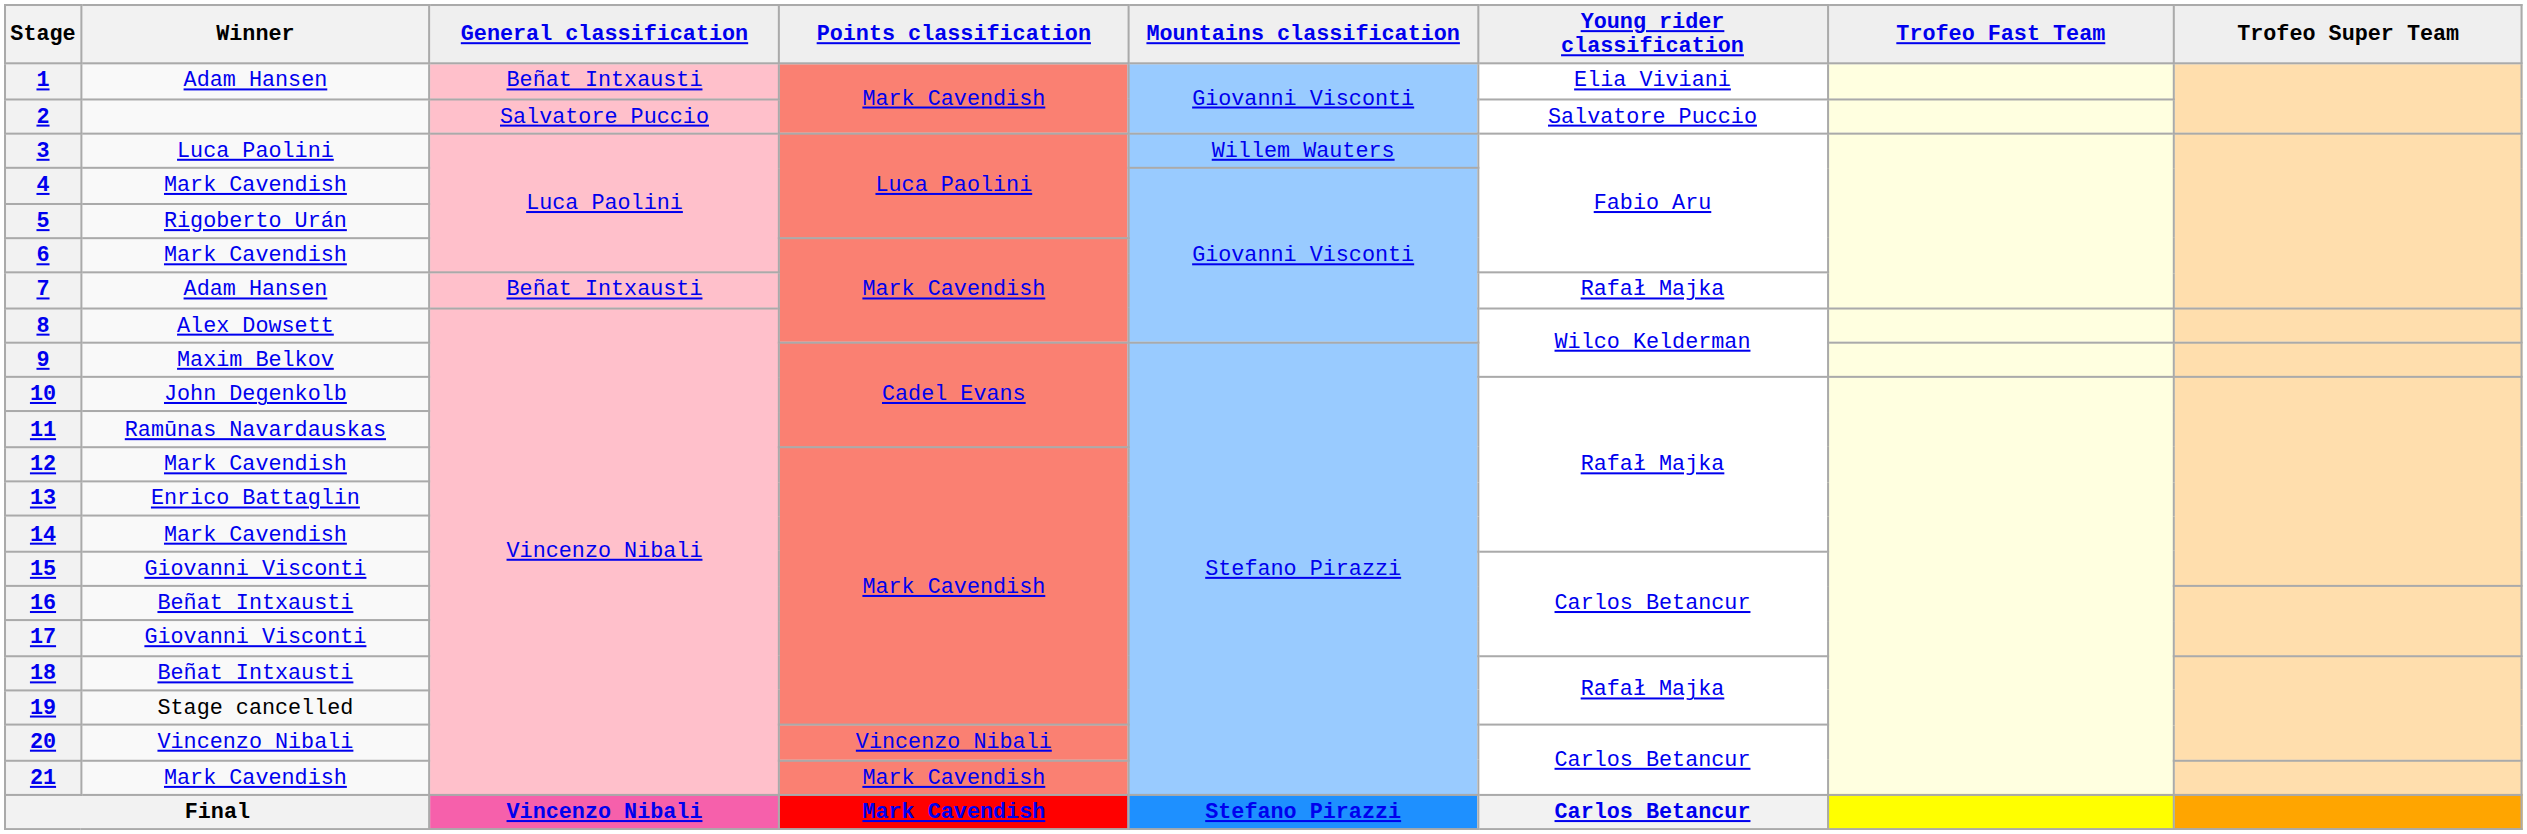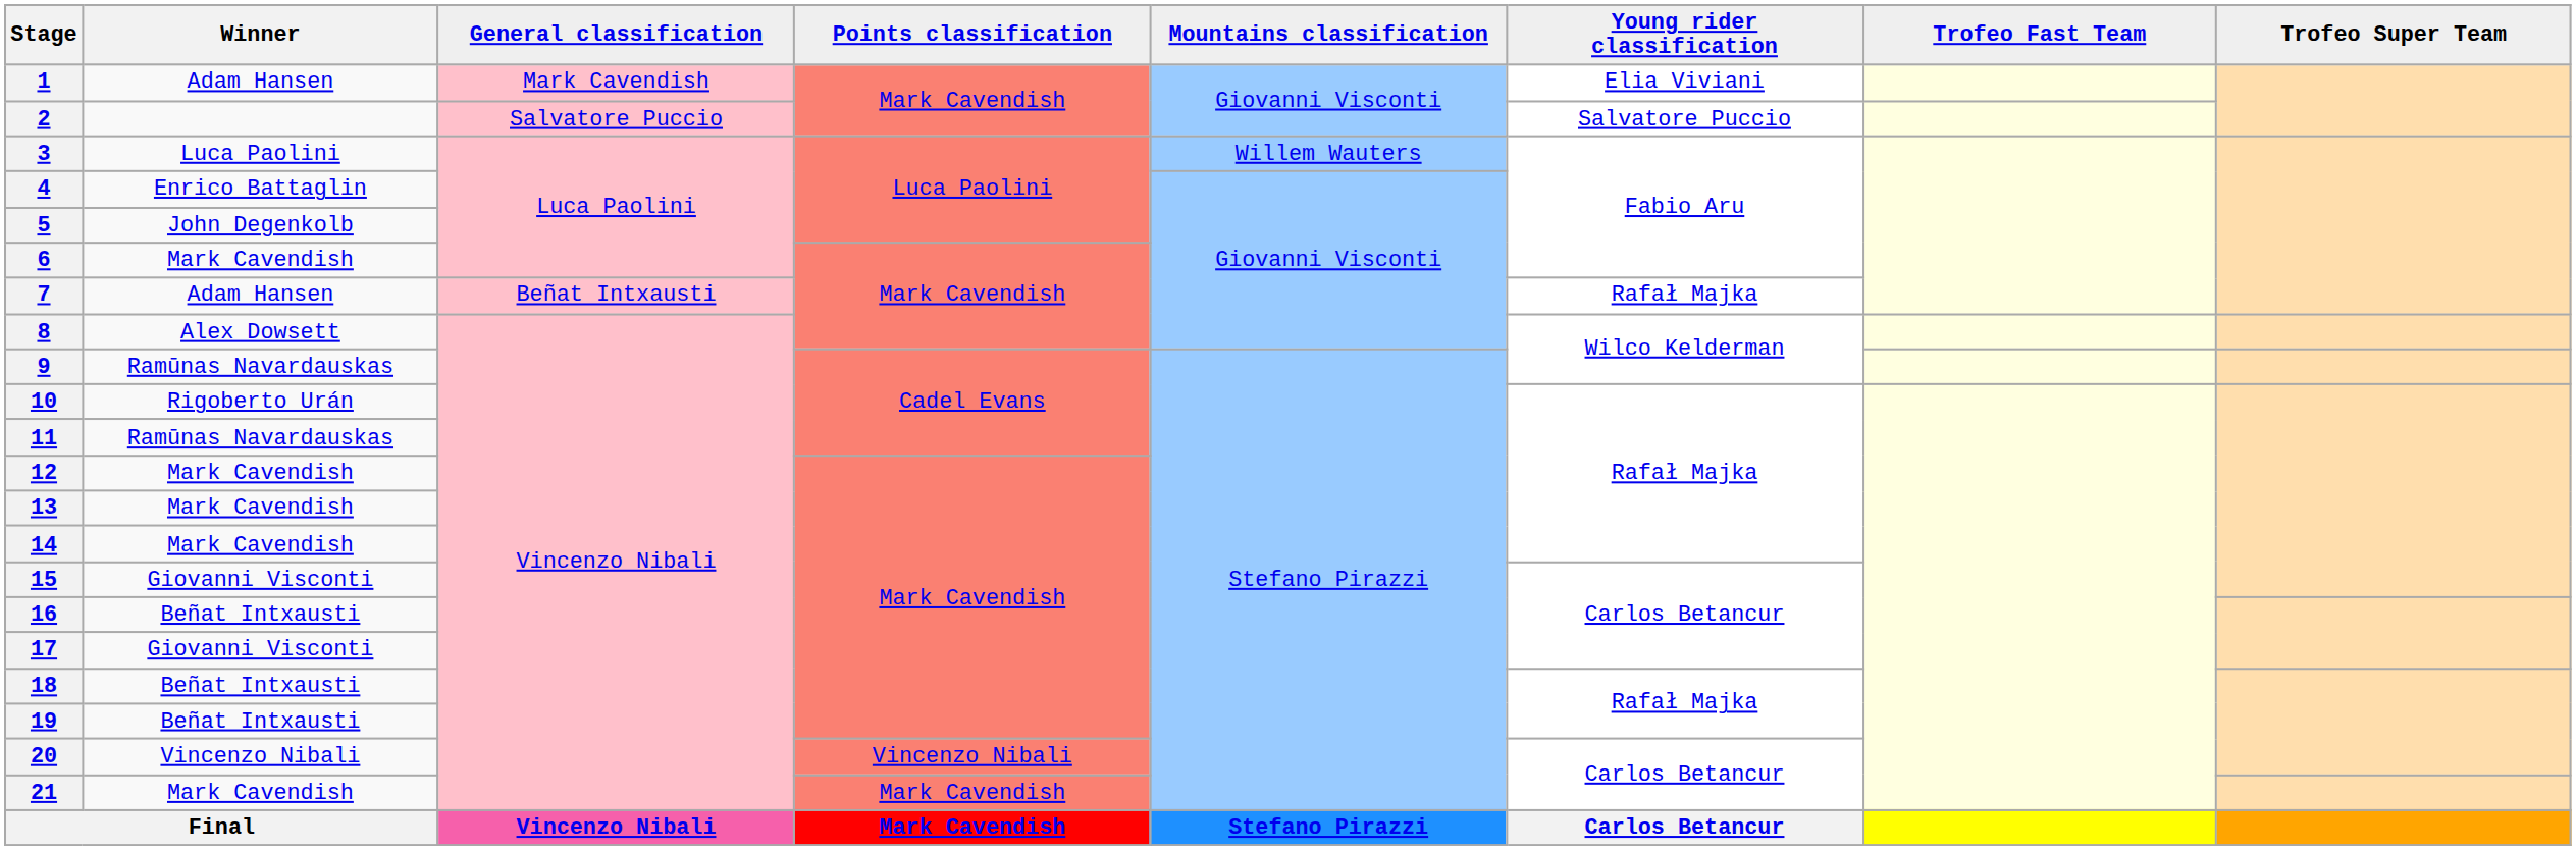 <table class="wikitable" style="text-align: center; font-size:smaller;">
 <tr style="background:#efefef;">
 <th style="width:1%;">Stage</th>
 <th style="width:14%;">Winner</th>
 <th style="background:#efefef; width:14%;"><a href='#'>General classification</a><br></th>
 <th style="background:#efefef; width:14%;"><a href='#'>Points classification</a><br></th>
 <th style="background:#efefef; width:14%;"><a href='#'>Mountains classification</a><br></th>
 <th style="background:#efefef; width:14%;"><a href='#'>Young rider classification</a><br></th>
 <th style="background:#efefef; width:14%;"><a href='#'>Trofeo Fast Team</a></th>
 <th style="background:#efefef; width:14%;">Trofeo Super Team</th>
 </tr>
 <tr>
 <th><a href='#'>1</a></th>
 <td><a href='#'>Adam Hansen</a></td>
-<td style="background:pink;"><a href='#'>Beñat Intxausti</a></td>
+<td style="background:pink;"><a href='#'>Mark Cavendish</a></td>
 <td style="background:salmon" rowspan="2"><a href='#'>Mark Cavendish</a></td>
 <td style="background:#99CBFF;" rowspan="2"><a href='#'>Giovanni Visconti</a></td>
 <td style="background:white;"><a href='#'>Elia Viviani</a></td>
 <td style="background:lightyellow;"></td>
 <td style="background:navajowhite;" rowspan=2></td>
 </tr>
 <tr>
 <th><a href='#'>2</a></th>
 <td></td>
 <td style="background:pink;"><a href='#'>Salvatore Puccio</a></td>
 <td style="background:white;"><a href='#'>Salvatore Puccio</a></td>
 <td style="background:lightyellow;"></td>
 </tr>
 <tr>
 <th><a href='#'>3</a></th>
 <td><a href='#'>Luca Paolini</a></td>
 <td style="background:pink;" rowspan="4"><a href='#'>Luca Paolini</a></td>
 <td style="background:salmon;" rowspan="3"><a href='#'>Luca Paolini</a></td>
 <td style="background:#99CBFF;"><a href='#'>Willem Wauters</a></td>
 <td style="background:white;" rowspan="4"><a href='#'>Fabio Aru</a></td>
 <td style="background:lightyellow;" rowspan="5"></td>
 <td style="background:navajowhite;" rowspan="5"></td>
 </tr>
 <tr>
 <th><a href='#'>4</a></th>
-<td><a href='#'>Mark Cavendish</a></td>
+<td><a href='#'>Enrico Battaglin</a></td>
 <td style="background:#99CBFF;" rowspan="5"><a href='#'>Giovanni Visconti</a></td>
 </tr>
 <tr>
 <th><a href='#'>5</a></th>
-<td><a href='#'>Rigoberto Urán</a></td>
+<td><a href='#'>John Degenkolb</a></td>
 </tr>
 <tr>
 <th><a href='#'>6</a></th>
 <td><a href='#'>Mark Cavendish</a></td>
 <td style="background:salmon;" rowspan="3"><a href='#'>Mark Cavendish</a></td>
 </tr>
 <tr>
 <th><a href='#'>7</a></th>
 <td><a href='#'>Adam Hansen</a></td>
 <td style="background:pink;"><a href='#'>Beñat Intxausti</a></td>
 <td style="background:white;"><a href='#'>Rafał Majka</a></td>
 </tr>
 <tr>
 <th><a href='#'>8</a></th>
 <td><a href='#'>Alex Dowsett</a></td>
 <td style="background:pink;" rowspan="14"><a href='#'>Vincenzo Nibali</a></td>
 <td style="background:white;" rowspan="2"><a href='#'>Wilco Kelderman</a></td>
 <td style="background:lightyellow;"></td>
 <td style="background:navajowhite;"></td>
 </tr>
 <tr>
 <th><a href='#'>9</a></th>
-<td><a href='#'>Maxim Belkov</a></td>
+<td><a href='#'>Ramūnas Navardauskas</a></td>
 <td style="background:salmon;" rowspan="3"><a href='#'>Cadel Evans</a></td>
 <td style="background:#99CBFF;" rowspan="13"><a href='#'>Stefano Pirazzi</a></td>
 <td style="background:lightyellow;"></td>
 <td style="background:navajowhite;"></td>
 </tr>
 <tr>
 <th><a href='#'>10</a></th>
-<td><a href='#'>John Degenkolb</a></td>
+<td><a href='#'>Rigoberto Urán</a></td>
 <td style="background:white;" rowspan=5><a href='#'>Rafał Majka</a></td>
 <td style="background:lightyellow;" rowspan="12"></td>
 <td style="background:navajowhite;" rowspan="6"></td>
 </tr>
 <tr>
 <th><a href='#'>11</a></th>
 <td><a href='#'>Ramūnas Navardauskas</a></td>
 </tr>
 <tr>
 <th><a href='#'>12</a></th>
 <td><a href='#'>Mark Cavendish</a></td>
 <td style="background:salmon;" rowspan="8"><a href='#'>Mark Cavendish</a></td>
 </tr>
 <tr>
 <th><a href='#'>13</a></th>
-<td><a href='#'>Enrico Battaglin</a></td>
+<td><a href='#'>Mark Cavendish</a></td>
 </tr>
 <tr>
 <th><a href='#'>14</a></th>
 <td><a href='#'>Mark Cavendish</a></td>
 </tr>
 <tr>
 <th><a href='#'>15</a></th>
 <td><a href='#'>Giovanni Visconti</a></td>
 <td style="background:white;" rowspan="3"><a href='#'>Carlos Betancur</a></td>
 </tr>
 <tr>
 <th><a href='#'>16</a></th>
 <td><a href='#'>Beñat Intxausti</a></td>
 <td style="background:navajowhite;" rowspan="2"></td>
 </tr>
 <tr>
 <th><a href='#'>17</a></th>
 <td><a href='#'>Giovanni Visconti</a></td>
 </tr>
 <tr>
 <th><a href='#'>18</a></th>
 <td><a href='#'>Beñat Intxausti</a></td>
 <td style="background:white;" rowspan=2><a href='#'>Rafał Majka</a></td>
 <td style="background:navajowhite;" rowspan=3></td>
 </tr>
 <tr>
 <th><a href='#'>19</a></th>
-<td>Stage cancelled</td>
+<td><a href='#'>Beñat Intxausti</a></td>
 </tr>
 <tr>
 <th><a href='#'>20</a></th>
 <td><a href='#'>Vincenzo Nibali</a></td>
 <td style="background:salmon;"><a href='#'>Vincenzo Nibali</a></td>
 <td style="background:white;" rowspan=2><a href='#'>Carlos Betancur</a></td>
 </tr>
 <tr>
 <th><a href='#'>21</a></th>
 <td><a href='#'>Mark Cavendish</a></td>
 <td style="background:salmon;"><a href='#'>Mark Cavendish</a></td>
 <td style="background:navajowhite;"></td>
 </tr>
 <tr>
 <th colspan=2><strong>Final</strong></th>
 <th style="background:#F660AB;"><a href='#'>Vincenzo Nibali</a></th>
 <th style="background:red;"><a href='#'>Mark Cavendish</a></th>
 <th style="background:dodgerblue;"><a href='#'>Stefano Pirazzi</a></th>
 <th style="background:offwhite;"><a href='#'>Carlos Betancur</a></th>
 <th style="background:yellow;"></th>
 <th style="background:orange;"></th>
 </tr>
 </table>
